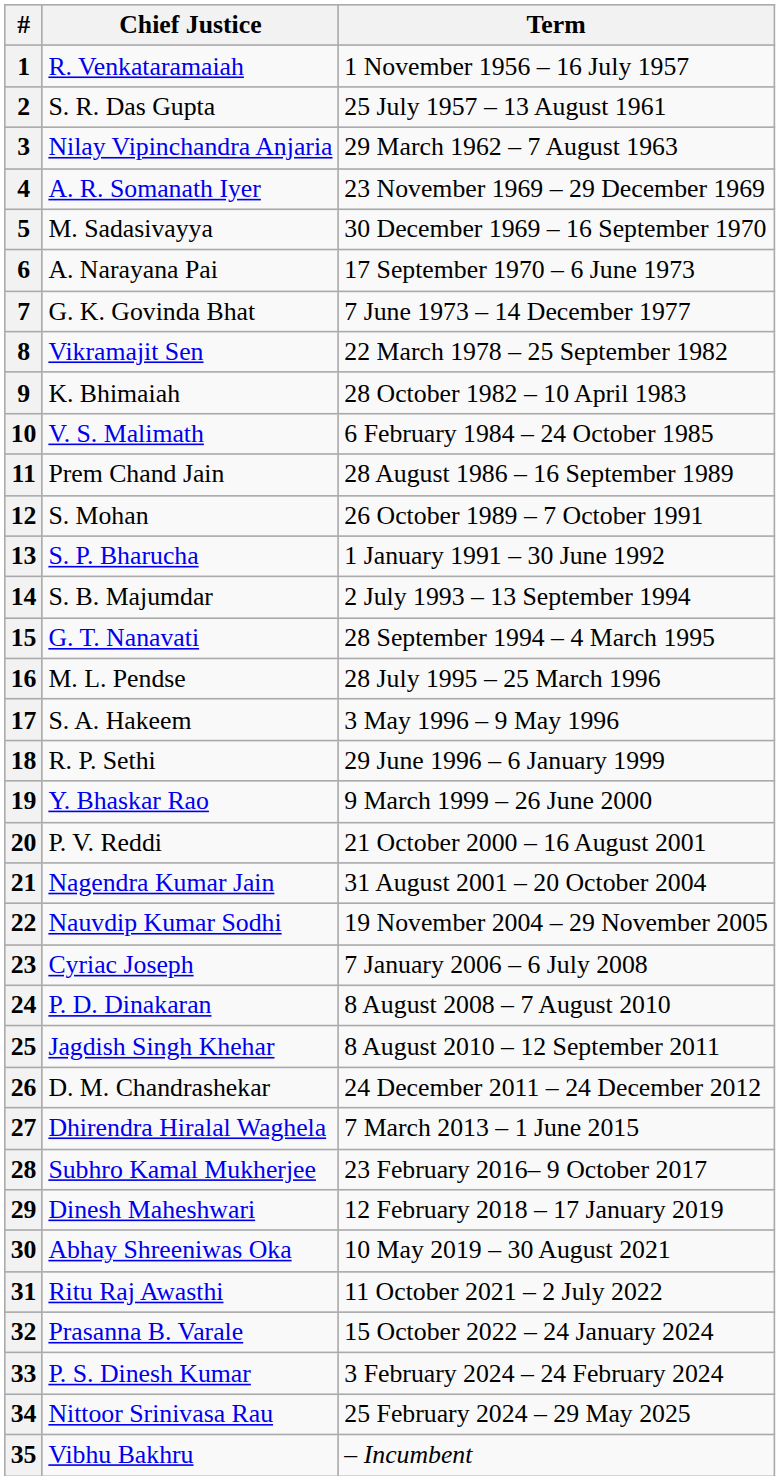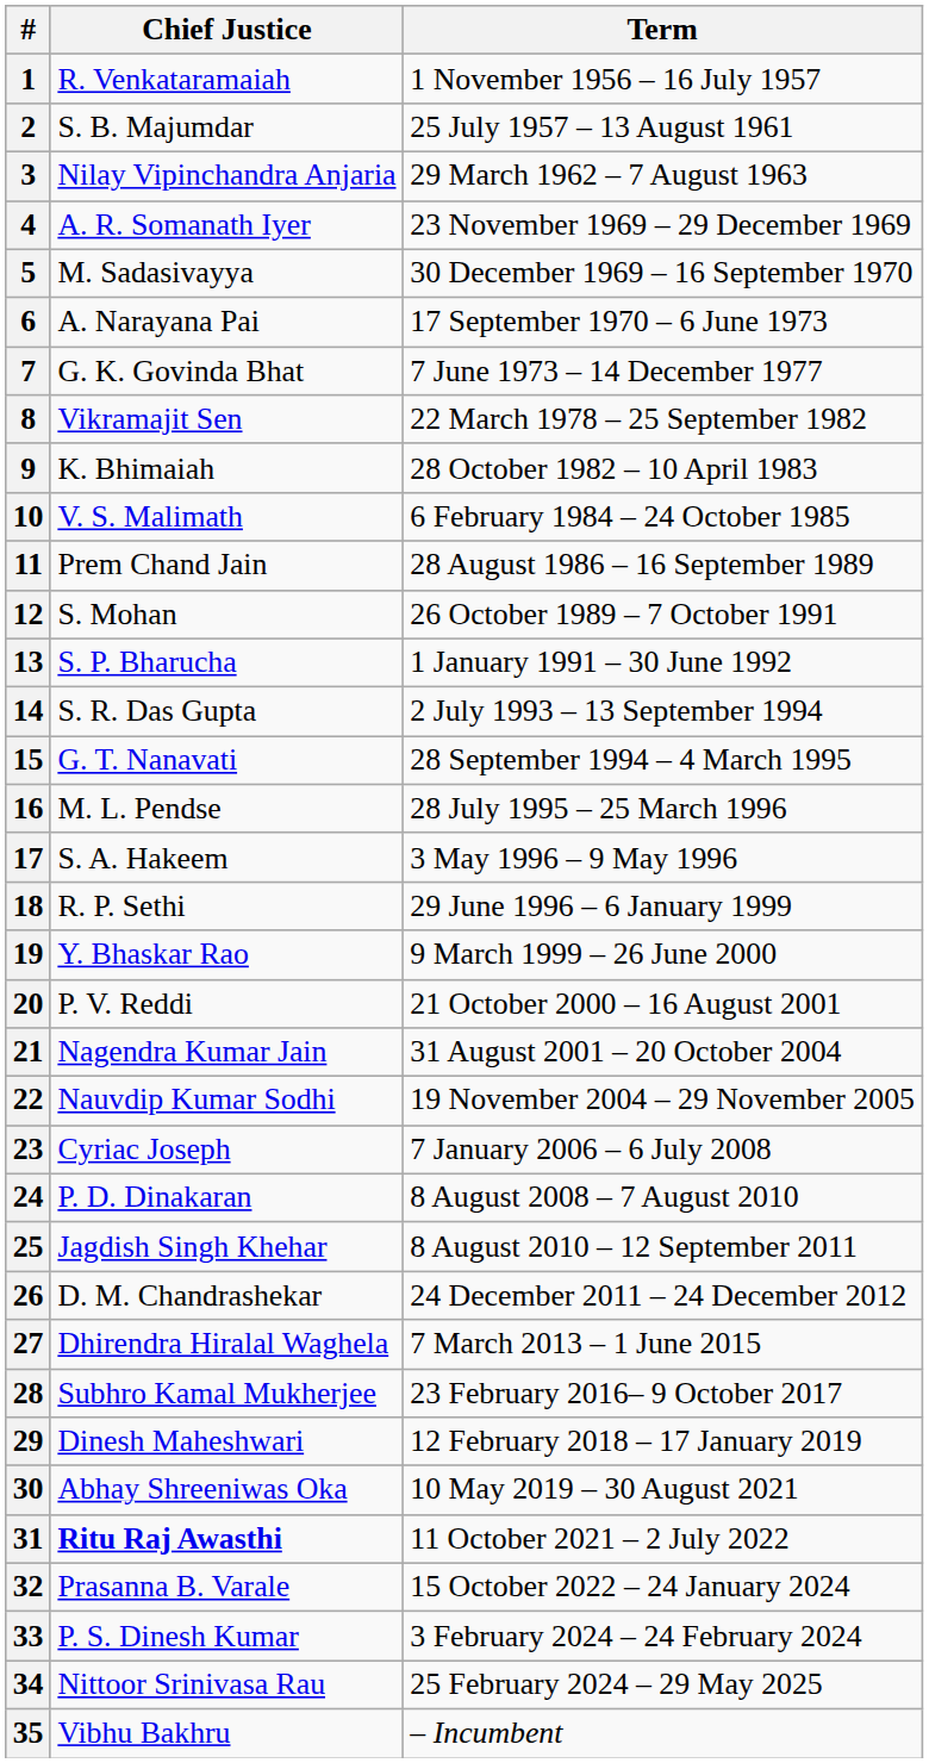 <table class="wikitable sortable">
 <tr>
 <th>#</th>
 <th>Chief Justice</th>
 <th>Term</th>
 </tr>
 <tr>
 <th>1</th>
 <td><a href='#'>R. Venkataramaiah</a></td>
 <td>1 November 1956 – 16 July 1957</td>
 </tr>
 <tr>
 <th>2</th>
-<td>S. R. Das Gupta</td>
+<td>S. B. Majumdar</td>
 <td>25 July 1957 – 13 August 1961</td>
 </tr>
 <tr>
 <th>3</th>
 <td><a href='#'>Nilay Vipinchandra Anjaria</a></td>
 <td>29 March 1962 – 7 August 1963</td>
 </tr>
 <tr>
 <th>4</th>
 <td><a href='#'>A. R. Somanath Iyer</a></td>
 <td>23 November 1969 – 29 December 1969</td>
 </tr>
 <tr>
 <th>5</th>
 <td>M. Sadasivayya</td>
 <td>30 December 1969 – 16 September 1970</td>
 </tr>
 <tr>
 <th>6</th>
 <td>A. Narayana Pai</td>
 <td>17 September 1970 – 6 June 1973</td>
 </tr>
 <tr>
 <th>7</th>
 <td>G. K. Govinda Bhat</td>
 <td>7 June 1973 – 14 December 1977</td>
 </tr>
 <tr>
 <th>8</th>
 <td><a href='#'>Vikramajit Sen</a></td>
 <td>22 March 1978 – 25 September 1982</td>
 </tr>
 <tr>
 <th>9</th>
 <td>K. Bhimaiah</td>
 <td>28 October 1982 – 10 April 1983</td>
 </tr>
 <tr>
 <th>10</th>
 <td><a href='#'>V. S. Malimath</a></td>
 <td>6 February 1984 – 24 October 1985</td>
 </tr>
 <tr>
 <th>11</th>
 <td>Prem Chand Jain</td>
 <td>28 August 1986 – 16 September 1989</td>
 </tr>
 <tr>
 <th>12</th>
 <td>S. Mohan</td>
 <td>26 October 1989 – 7 October 1991</td>
 </tr>
 <tr>
 <th>13</th>
 <td><a href='#'>S. P. Bharucha</a></td>
 <td>1 January 1991 – 30 June 1992</td>
 </tr>
 <tr>
 <th>14</th>
-<td>S. B. Majumdar</td>
+<td>S. R. Das Gupta</td>
 <td>2 July 1993 – 13 September 1994</td>
 </tr>
 <tr>
 <th>15</th>
 <td><a href='#'>G. T. Nanavati</a></td>
 <td>28 September 1994 – 4 March 1995</td>
 </tr>
 <tr>
 <th>16</th>
 <td>M. L. Pendse</td>
 <td>28 July 1995 – 25 March 1996</td>
 </tr>
 <tr>
 <th>17</th>
 <td>S. A. Hakeem</td>
 <td>3 May 1996 – 9 May 1996</td>
 </tr>
 <tr>
 <th>18</th>
 <td>R. P. Sethi</td>
 <td>29 June 1996 – 6 January 1999</td>
 </tr>
 <tr>
 <th>19</th>
 <td><a href='#'>Y. Bhaskar Rao</a></td>
 <td>9 March 1999 – 26 June 2000</td>
 </tr>
 <tr>
 <th>20</th>
 <td>P. V. Reddi</td>
 <td>21 October 2000 – 16 August 2001</td>
 </tr>
 <tr>
 <th>21</th>
 <td><a href='#'>Nagendra Kumar Jain</a></td>
 <td>31 August 2001 – 20 October 2004</td>
 </tr>
 <tr>
 <th>22</th>
 <td><a href='#'>Nauvdip Kumar Sodhi</a></td>
 <td>19 November 2004 – 29 November 2005</td>
 </tr>
 <tr>
 <th>23</th>
 <td><a href='#'>Cyriac Joseph</a></td>
 <td>7 January 2006 – 6 July 2008</td>
 </tr>
 <tr>
 <th>24</th>
 <td><a href='#'>P. D. Dinakaran</a></td>
 <td>8 August 2008 – 7 August 2010</td>
 </tr>
 <tr>
 <th>25</th>
 <td><a href='#'>Jagdish Singh Khehar</a></td>
 <td>8 August 2010 – 12 September 2011</td>
 </tr>
 <tr>
 <th>26</th>
 <td>D. M. Chandrashekar</td>
 <td>24 December 2011 – 24 December 2012</td>
 </tr>
 <tr>
 <th>27</th>
 <td><a href='#'>Dhirendra Hiralal Waghela</a></td>
 <td>7 March 2013 – 1 June 2015</td>
 </tr>
 <tr>
 <th>28</th>
 <td><a href='#'>Subhro Kamal Mukherjee</a></td>
 <td>23 February 2016– 9 October 2017</td>
 </tr>
 <tr>
 <th>29</th>
 <td><a href='#'>Dinesh Maheshwari</a></td>
 <td>12 February 2018 – 17 January 2019</td>
 </tr>
 <tr>
 <th>30</th>
 <td><a href='#'>Abhay Shreeniwas Oka</a></td>
 <td>10 May 2019 – 30 August 2021</td>
 </tr>
 <tr>
 <th>31</th>
-<td><a href='#'>Ritu Raj Awasthi</a></td>
+<td><strong><a href='#'>Ritu Raj Awasthi</a></strong></td>
 <td>11 October 2021 – 2 July 2022</td>
 </tr>
 <tr>
 <th>32</th>
 <td><a href='#'>Prasanna B. Varale</a></td>
 <td>15 October 2022 – 24 January 2024</td>
 </tr>
 <tr>
 <th>33</th>
 <td><a href='#'>P. S. Dinesh Kumar</a></td>
 <td>3 February 2024 –  24 February 2024</td>
 </tr>
 <tr>
 <th>34</th>
 <td><a href='#'>Nittoor Srinivasa Rau</a></td>
 <td>25 February 2024 –  29 May 2025</td>
 </tr>
 <tr>
 <th>35</th>
 <td><a href='#'>Vibhu Bakhru</a></td>
 <td>– <em>Incumbent</em></td>
 </tr>
 </table>
